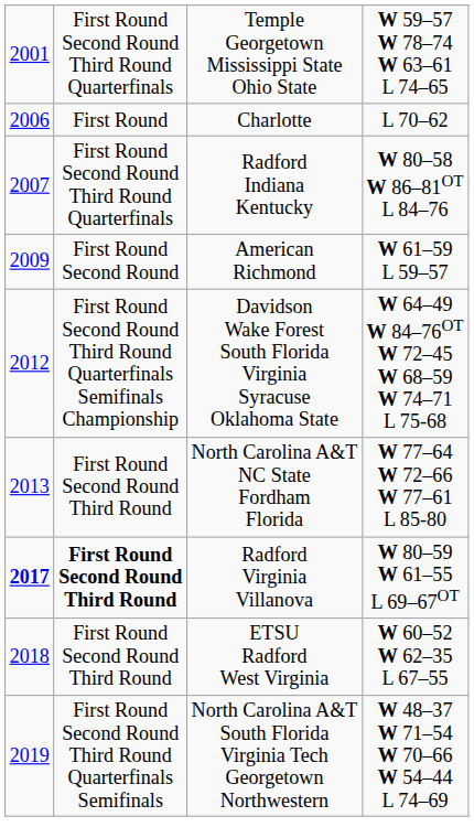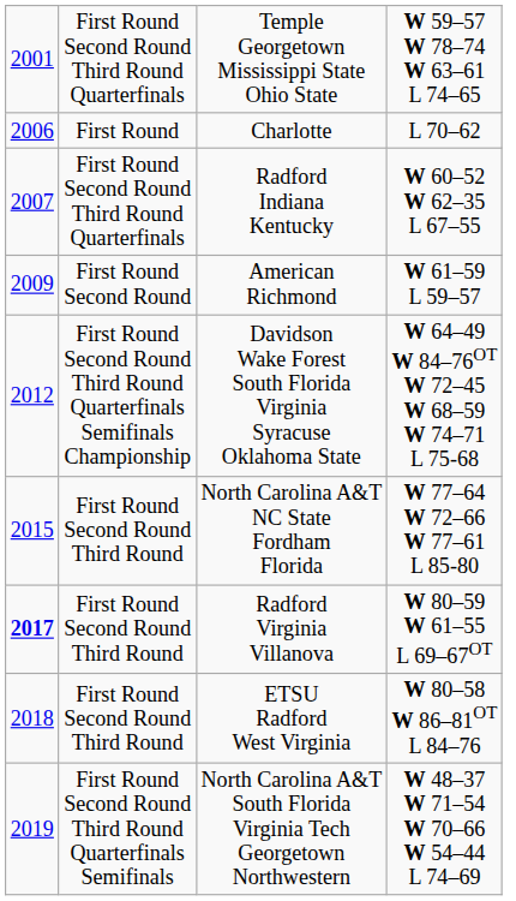 <table class="wikitable">
 <tr align="center">
 <td><a href='#'>2001</a></td>
 <td>First Round<br>Second Round<br>Third Round<br>Quarterfinals</td>
 <td>Temple<br>Georgetown<br>Mississippi State<br>Ohio State</td>
 <td><strong>W</strong> 59–57<br><strong>W</strong> 78–74<br><strong>W</strong> 63–61<br>L 74–65</td>
 </tr>
 <tr align="center">
 <td><a href='#'>2006</a></td>
 <td>First Round</td>
 <td>Charlotte</td>
 <td>L 70–62</td>
 </tr>
 <tr align="center">
 <td><a href='#'>2007</a></td>
 <td>First Round<br>Second Round<br>Third Round<br>Quarterfinals</td>
 <td>Radford<br>Indiana<br>Kentucky</td>
-<td><strong>W</strong> 80–58<br><strong>W</strong> 86–81<sup>OT</sup><br>L 84–76</td>
+<td><strong>W</strong> 60–52<br><strong>W</strong> 62–35<br>L 67–55</td>
 </tr>
 <tr align="center">
 <td><a href='#'>2009</a></td>
 <td>First Round<br>Second Round</td>
 <td>American<br>Richmond</td>
 <td><strong>W</strong> 61–59<br>L 59–57</td>
 </tr>
 <tr align="center">
 <td><a href='#'>2012</a></td>
 <td>First Round<br>Second Round<br>Third Round<br>Quarterfinals<br>Semifinals<br>Championship</td>
 <td>Davidson<br>Wake Forest<br>South Florida<br>Virginia<br>Syracuse<br>Oklahoma State</td>
 <td><strong>W</strong> 64–49<br><strong>W</strong> 84–76<sup>OT</sup><br><strong>W</strong> 72–45<br><strong>W</strong> 68–59<br><strong>W</strong> 74–71<br>L 75-68</td>
 </tr>
 <tr align="center">
-<td><a href='#'>2013</a></td>
+<td><a href='#'>2015</a></td>
 <td>First Round<br>Second Round<br>Third Round</td>
 <td>North Carolina A&T<br>NC State<br>Fordham<br>Florida</td>
 <td><strong>W</strong> 77–64<br><strong>W</strong> 72–66<br><strong>W</strong> 77–61<br>L 85-80</td>
 </tr>
 <tr align="center">
 <td><strong><a href='#'>2017</a></strong></td>
-<td><strong>First Round<br>Second Round<br>Third Round</strong></td>
+<td>First Round<br>Second Round<br>Third Round</td>
 <td>Radford<br>Virginia<br>Villanova</td>
 <td><strong>W</strong> 80–59<br><strong>W</strong> 61–55<br>L 69–67<sup>OT</sup></td>
 </tr>
 <tr align="center">
 <td><a href='#'>2018</a></td>
 <td>First Round<br>Second Round<br>Third Round</td>
 <td>ETSU<br>Radford<br>West Virginia</td>
-<td><strong>W</strong> 60–52<br><strong>W</strong> 62–35<br>L 67–55</td>
+<td><strong>W</strong> 80–58<br><strong>W</strong> 86–81<sup>OT</sup><br>L 84–76</td>
 </tr>
 <tr align="center">
 <td><a href='#'>2019</a></td>
 <td>First Round<br>Second Round<br>Third Round<br>Quarterfinals<br>Semifinals</td>
 <td>North Carolina A&T<br>South Florida<br>Virginia Tech<br>Georgetown<br>Northwestern</td>
 <td><strong>W</strong> 48–37<br><strong>W</strong> 71–54<br><strong>W</strong> 70–66<br><strong>W</strong> 54–44<br>L 74–69</td>
 </tr>
 </table>
